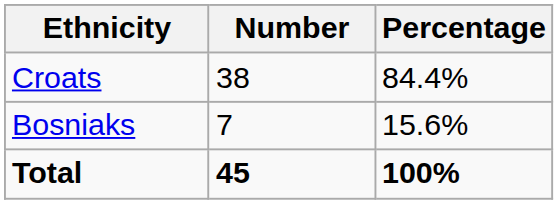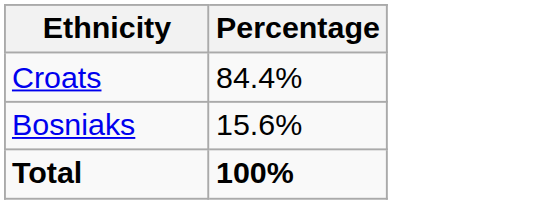 <table class="wikitable">
 <tr>
 <th width="100px">Ethnicity</th>
-<th width="80px">Number</th>
 <th width="80px">Percentage</th>
 </tr>
 <tr>
 <td><a href='#'>Croats</a></td>
-<td>38</td>
 <td>84.4%</td>
 </tr>
 <tr>
 <td><a href='#'>Bosniaks</a></td>
-<td>7</td>
 <td>15.6%</td>
 </tr>
 <tr>
 <td><strong>Total</strong></td>
-<td><strong>45</strong></td>
 <td><strong>100%</strong></td>
 </tr>
 </table>
